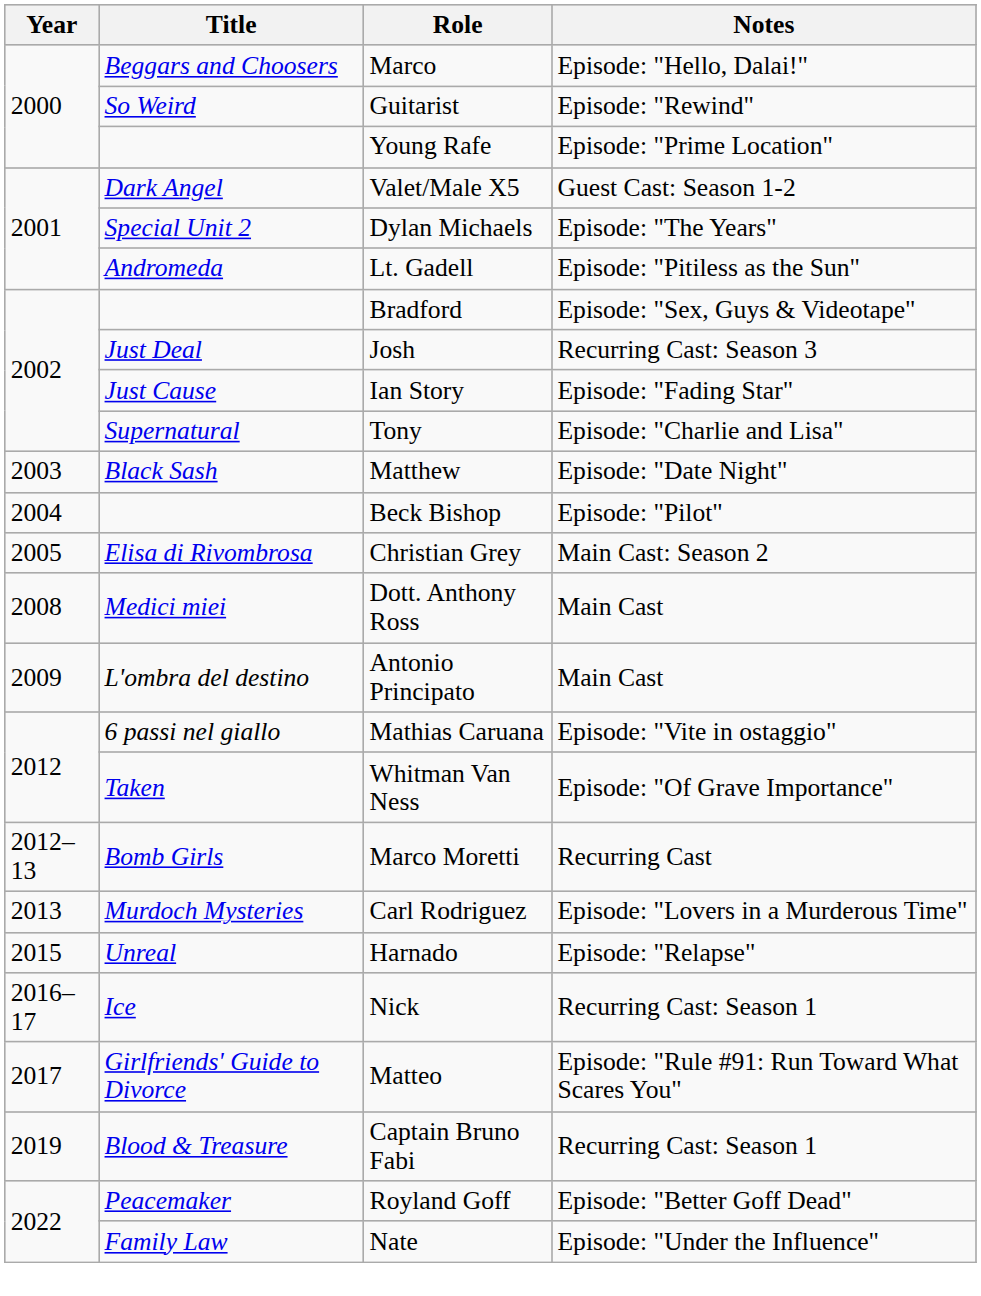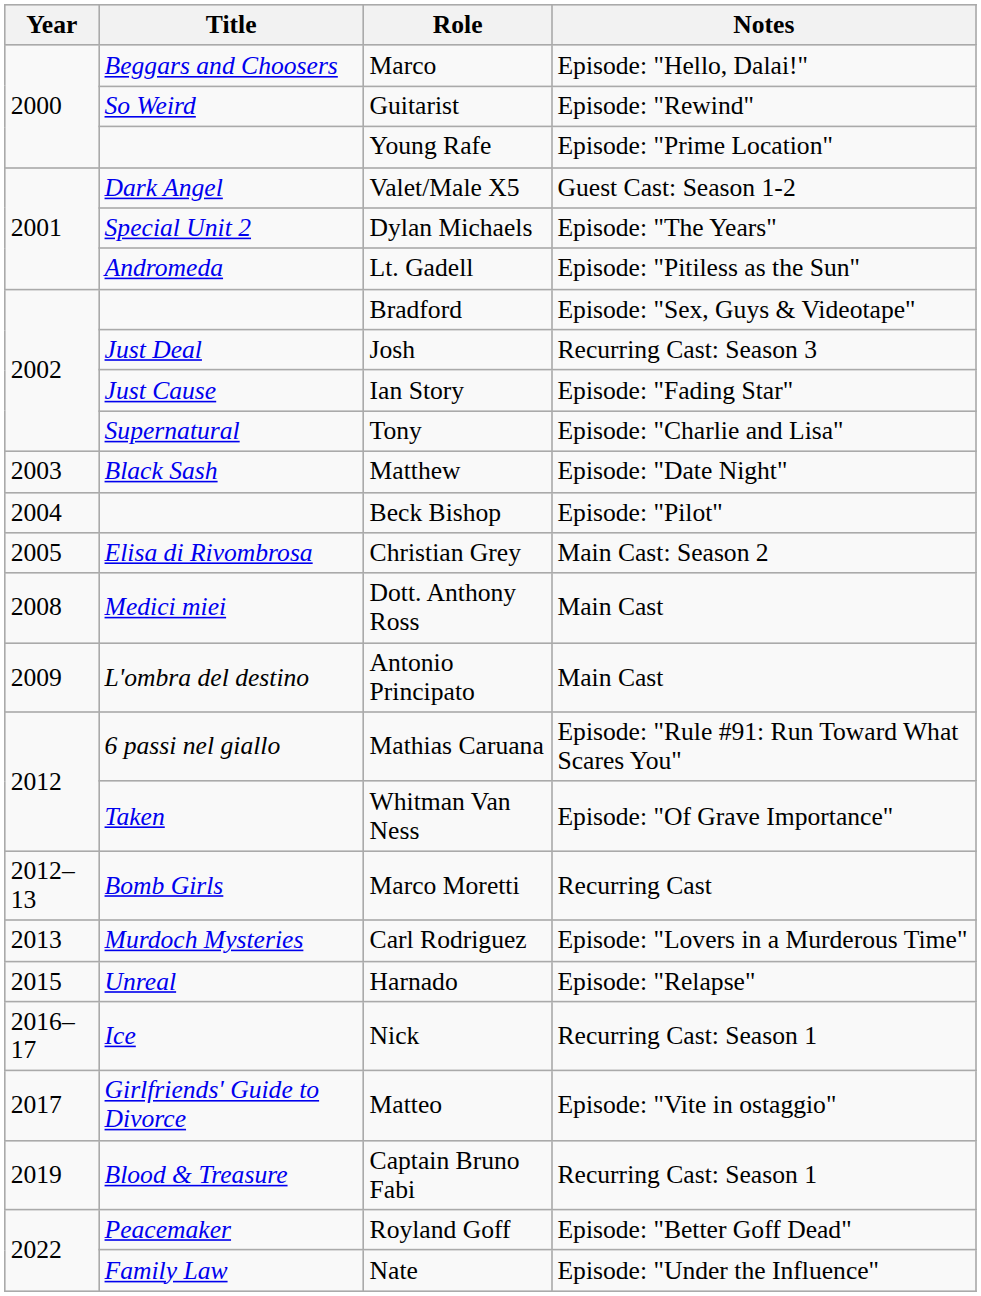 <table class="wikitable sortable">
 <tr>
 <th>Year</th>
 <th>Title</th>
 <th>Role</th>
 <th>Notes</th>
 </tr>
 <tr>
 <td rowspan=3>2000</td>
 <td><em><a href='#'>Beggars and Choosers</a></em></td>
 <td>Marco</td>
 <td>Episode: "Hello, Dalai!"</td>
 </tr>
 <tr>
 <td><em><a href='#'>So Weird</a></em></td>
 <td>Guitarist</td>
 <td>Episode: "Rewind"</td>
 </tr>
 <tr>
 <td><em></em></td>
 <td>Young Rafe</td>
 <td>Episode: "Prime Location"</td>
 </tr>
 <tr>
 <td rowspan=3>2001</td>
 <td><em><a href='#'>Dark Angel</a></em></td>
 <td>Valet/Male X5</td>
 <td>Guest Cast: Season 1-2</td>
 </tr>
 <tr>
 <td><em><a href='#'>Special Unit 2</a></em></td>
 <td>Dylan Michaels</td>
 <td>Episode: "The Years"</td>
 </tr>
 <tr>
 <td><em><a href='#'>Andromeda</a></em></td>
 <td>Lt. Gadell</td>
 <td>Episode: "Pitiless as the Sun"</td>
 </tr>
 <tr>
 <td rowspan=4>2002</td>
 <td><em></em></td>
 <td>Bradford</td>
 <td>Episode: "Sex, Guys & Videotape"</td>
 </tr>
 <tr>
 <td><em><a href='#'>Just Deal</a></em></td>
 <td>Josh</td>
 <td>Recurring Cast: Season 3</td>
 </tr>
 <tr>
 <td><em><a href='#'>Just Cause</a></em></td>
 <td>Ian Story</td>
 <td>Episode: "Fading Star"</td>
 </tr>
 <tr>
 <td><em><a href='#'>Supernatural</a></em></td>
 <td>Tony</td>
 <td>Episode: "Charlie and Lisa"</td>
 </tr>
 <tr>
 <td>2003</td>
 <td><em><a href='#'>Black Sash</a></em></td>
 <td>Matthew</td>
 <td>Episode: "Date Night"</td>
 </tr>
 <tr>
 <td>2004</td>
 <td><em></em></td>
 <td>Beck Bishop</td>
 <td>Episode: "Pilot"</td>
 </tr>
 <tr>
 <td>2005</td>
 <td><em><a href='#'>Elisa di Rivombrosa</a></em></td>
 <td>Christian Grey</td>
 <td>Main Cast: Season 2</td>
 </tr>
 <tr>
 <td>2008</td>
 <td><em><a href='#'>Medici miei</a></em></td>
 <td>Dott. Anthony Ross</td>
 <td>Main Cast</td>
 </tr>
 <tr>
 <td>2009</td>
 <td><em>L'ombra del destino</em></td>
 <td>Antonio Principato</td>
 <td>Main Cast</td>
 </tr>
 <tr>
 <td rowspan=2>2012</td>
 <td><em>6 passi nel giallo</em></td>
 <td>Mathias Caruana</td>
-<td>Episode: "Vite in ostaggio"</td>
+<td>Episode: "Rule #91: Run Toward What Scares You"</td>
 </tr>
 <tr>
 <td><em><a href='#'>Taken</a></em></td>
 <td>Whitman Van Ness</td>
 <td>Episode: "Of Grave Importance"</td>
 </tr>
 <tr>
 <td>2012–13</td>
 <td><em><a href='#'>Bomb Girls</a></em></td>
 <td>Marco Moretti </td>
 <td>Recurring Cast</td>
 </tr>
 <tr>
 <td>2013</td>
 <td><em><a href='#'>Murdoch Mysteries</a></em></td>
 <td>Carl Rodriguez</td>
 <td>Episode: "Lovers in a Murderous Time"</td>
 </tr>
 <tr>
 <td>2015</td>
 <td><em><a href='#'>Unreal</a></em></td>
 <td>Harnado</td>
 <td>Episode: "Relapse"</td>
 </tr>
 <tr>
 <td>2016–17</td>
 <td><em><a href='#'>Ice</a></em></td>
 <td>Nick</td>
 <td>Recurring Cast: Season 1</td>
 </tr>
 <tr>
 <td>2017</td>
 <td><em><a href='#'>Girlfriends' Guide to Divorce</a></em></td>
 <td>Matteo</td>
-<td>Episode: "Rule #91: Run Toward What Scares You"</td>
+<td>Episode: "Vite in ostaggio"</td>
 </tr>
 <tr>
 <td>2019</td>
 <td><em><a href='#'>Blood & Treasure</a></em></td>
 <td>Captain Bruno Fabi</td>
 <td>Recurring Cast: Season 1</td>
 </tr>
 <tr>
 <td rowspan=2>2022</td>
 <td><em><a href='#'>Peacemaker</a></em></td>
 <td>Royland Goff</td>
 <td>Episode: "Better Goff Dead"</td>
 </tr>
 <tr>
 <td><em><a href='#'>Family Law</a></em></td>
 <td>Nate</td>
 <td>Episode: "Under the Influence"</td>
 </tr>
 </table>
